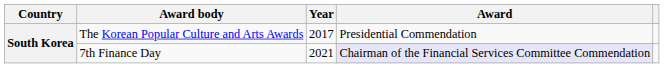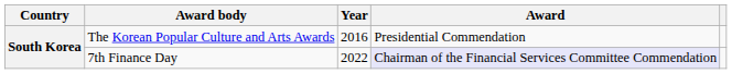 <table class="wikitable sortable plainrowheaders">
 <tr>
 <th scope="col">Country</th>
 <th scope="col">Award body</th>
 <th scope="col">Year</th>
 <th scope="col">Award</th>
 <th scope="col" class="unsortable"></th>
 </tr>
 <tr>
 <th scope="row" rowspan=2>South Korea</th>
 <td>The <a href='#'>Korean Popular Culture and Arts Awards</a></td>
-<td style="text-align:center">2017</td>
+<td style="text-align:center">2016</td>
 <td>Presidential Commendation</td>
 <td style="text-align:center"></td>
 </tr>
 <tr>
 <td>7th Finance Day</td>
-<td style="text-align:center">2021</td>
+<td style="text-align:center">2022</td>
 <td style="background: lavender;">Chairman of the Financial Services Committee Commendation</td>
 <td style="text-align:center"></td>
 </tr>
 </table>
